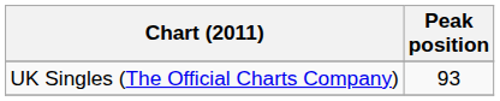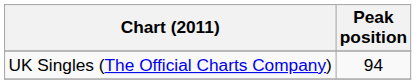 <table class="wikitable sortable">
 <tr>
 <th scope="col">Chart (2011)</th>
 <th scope="col">Peak<br>position</th>
 </tr>
 <tr>
 </tr>
 <tr>
 </tr>
 <tr>
 </tr>
 <tr>
 </tr>
 <tr>
 </tr>
 <tr>
 </tr>
 <tr>
 </tr>
 <tr>
 </tr>
 <tr>
 </tr>
 <tr>
 </tr>
 <tr>
 </tr>
 <tr>
 </tr>
 <tr>
 </tr>
 <tr>
 <td>UK Singles (<a href='#'>The Official Charts Company</a>)</td>
-<td style="text-align:center;">93</td>
+<td style="text-align:center;">94</td>
 </tr>
 <tr>
 </tr>
 </table>
